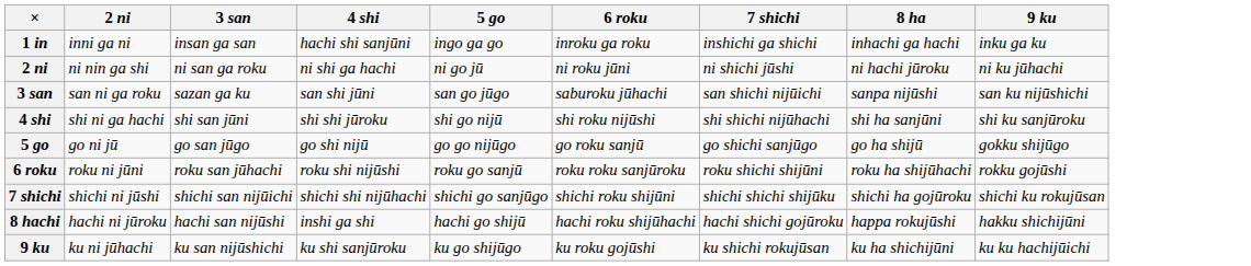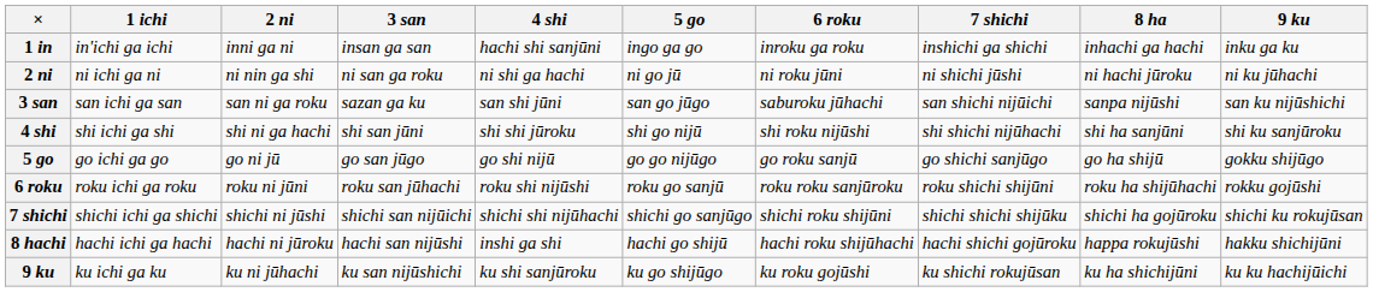 <table class="wikitable plainrowheaders">
 <tr>
 <th>×</th>
+<th>1 <em>ichi</em></th>
 <th>2 <em>ni</em></th>
 <th>3 <em>san</em></th>
 <th>4 <em>shi</em></th>
 <th>5 <em>go</em></th>
 <th>6 <em>roku</em></th>
 <th>7 <em>shichi</em></th>
 <th>8 <em>ha</em></th>
 <th>9 <em>ku</em></th>
 </tr>
 <tr>
 <th>1 <em>in</em></th>
+<td><em>in'ichi ga ichi</em></td>
 <td><em>inni ga ni</em></td>
 <td><em>insan ga san</em></td>
 <td><em>hachi shi sanjūni</em></td>
 <td><em>ingo ga go</em></td>
 <td><em>inroku ga roku</em></td>
 <td><em>inshichi ga shichi</em></td>
 <td><em>inhachi ga hachi</em></td>
 <td><em>inku ga ku</em></td>
 </tr>
 <tr>
 <th>2 <em>ni</em></th>
+<td><em>ni ichi ga ni</em></td>
 <td><em>ni nin ga shi</em></td>
 <td><em>ni san ga roku</em></td>
 <td><em>ni shi ga hachi</em></td>
 <td><em>ni go jū</em></td>
 <td><em>ni roku jūni</em></td>
 <td><em>ni shichi jūshi</em></td>
 <td><em>ni hachi jūroku</em></td>
 <td><em>ni ku jūhachi</em></td>
 </tr>
 <tr>
 <th>3 <em>san</em></th>
+<td><em>san ichi ga san</em></td>
 <td><em>san ni ga roku</em></td>
 <td><em>sazan ga ku</em></td>
 <td><em>san shi jūni</em></td>
 <td><em>san go jūgo</em></td>
 <td><em>saburoku jūhachi</em></td>
 <td><em>san shichi nijūichi</em></td>
 <td><em>sanpa nijūshi</em></td>
 <td><em>san ku nijūshichi</em></td>
 </tr>
 <tr>
 <th>4 <em>shi</em></th>
+<td><em>shi ichi ga shi</em></td>
 <td><em>shi ni ga hachi</em></td>
 <td><em>shi san jūni</em></td>
 <td><em>shi shi jūroku</em></td>
 <td><em>shi go nijū</em></td>
 <td><em>shi roku nijūshi</em></td>
 <td><em>shi shichi nijūhachi</em></td>
 <td><em>shi ha sanjūni</em></td>
 <td><em>shi ku sanjūroku</em></td>
 </tr>
 <tr>
 <th>5 <em>go</em></th>
+<td><em>go ichi ga go</em></td>
 <td><em>go ni jū</em></td>
 <td><em>go san jūgo</em></td>
 <td><em>go shi nijū</em></td>
 <td><em>go go nijūgo</em></td>
 <td><em>go roku sanjū</em></td>
 <td><em>go shichi sanjūgo</em></td>
 <td><em>go ha shijū</em></td>
 <td><em>gokku shijūgo</em></td>
 </tr>
 <tr>
 <th>6 <em>roku</em></th>
+<td><em>roku ichi ga roku</em></td>
 <td><em>roku ni jūni</em></td>
 <td><em>roku san jūhachi</em></td>
 <td><em>roku shi nijūshi</em></td>
 <td><em>roku go sanjū</em></td>
 <td><em>roku roku sanjūroku</em></td>
 <td><em>roku shichi shijūni</em></td>
 <td><em>roku ha shijūhachi</em></td>
 <td><em>rokku gojūshi</em></td>
 </tr>
 <tr>
 <th>7 <em>shichi</em></th>
+<td><em>shichi ichi ga shichi</em></td>
 <td><em>shichi ni jūshi</em></td>
 <td><em>shichi san nijūichi</em></td>
 <td><em>shichi shi nijūhachi</em></td>
 <td><em>shichi go sanjūgo</em></td>
 <td><em>shichi roku shijūni</em></td>
 <td><em>shichi shichi shijūku</em></td>
 <td><em>shichi ha gojūroku</em></td>
 <td><em>shichi ku rokujūsan</em></td>
 </tr>
 <tr>
 <th>8 <em>hachi</em></th>
+<td><em>hachi ichi ga hachi</em></td>
 <td><em>hachi ni jūroku</em></td>
 <td><em>hachi san nijūshi</em></td>
 <td><em>inshi ga shi</em></td>
 <td><em>hachi go shijū</em></td>
 <td><em>hachi roku shijūhachi</em></td>
 <td><em>hachi shichi gojūroku</em></td>
 <td><em>happa rokujūshi</em></td>
 <td><em>hakku shichijūni</em></td>
 </tr>
 <tr>
 <th>9 <em>ku</em></th>
+<td><em>ku ichi ga ku</em></td>
 <td><em>ku ni jūhachi</em></td>
 <td><em>ku san nijūshichi</em></td>
 <td><em>ku shi sanjūroku</em></td>
 <td><em>ku go shijūgo</em></td>
 <td><em>ku roku gojūshi</em></td>
 <td><em>ku shichi rokujūsan</em></td>
 <td><em>ku ha shichijūni</em></td>
 <td><em>ku ku hachijūichi</em></td>
 </tr>
 </table>
